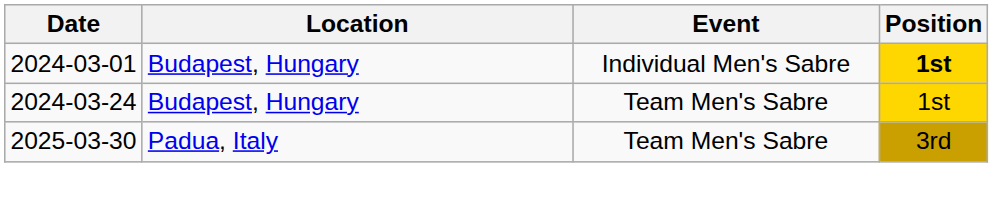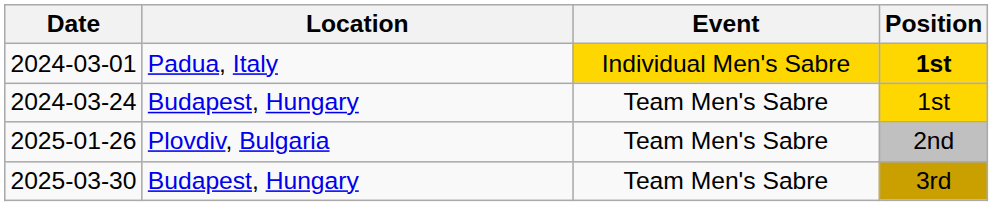 <table class="wikitable" style="text-align:center;">
 <tr>
 <th>Date</th>
 <th style="width:17em">Location</th>
 <th style="width:12em">Event</th>
 <th>Position</th>
 </tr>
 <tr>
 <td>2024-03-01</td>
-<td rowspan="1" align="left"> <a href='#'>Budapest</a>, <a href='#'>Hungary</a></td>
-<td>Individual Men's Sabre</td>
+<td rowspan="1" align="left"> <a href='#'>Padua</a>, <a href='#'>Italy</a></td>
+<td style="background: gold;">Individual Men's Sabre</td>
 <td bgcolor="gold"><strong>1st</strong></td>
 </tr>
 <tr>
 <td>2024-03-24</td>
 <td rowspan="1" align="left"> <a href='#'>Budapest</a>, <a href='#'>Hungary</a></td>
 <td>Team Men's Sabre</td>
 <td bgcolor="gold">1st</td>
 </tr>
 <tr>
+<td>2025-01-26</td>
+<td rowspan="1" align="left"> <a href='#'>Plovdiv</a>, <a href='#'>Bulgaria</a></td>
+<td>Team Men's Sabre</td>
+<td bgcolor="silver">2nd</td>
+</tr>
+<tr>
 <td>2025-03-30</td>
-<td rowspan="1" align="left"> <a href='#'>Padua</a>, <a href='#'>Italy</a></td>
+<td rowspan="1" align="left"> <a href='#'>Budapest</a>, <a href='#'>Hungary</a></td>
 <td>Team Men's Sabre</td>
 <td bgcolor="caramel">3rd</td>
 </tr>
 </table>
